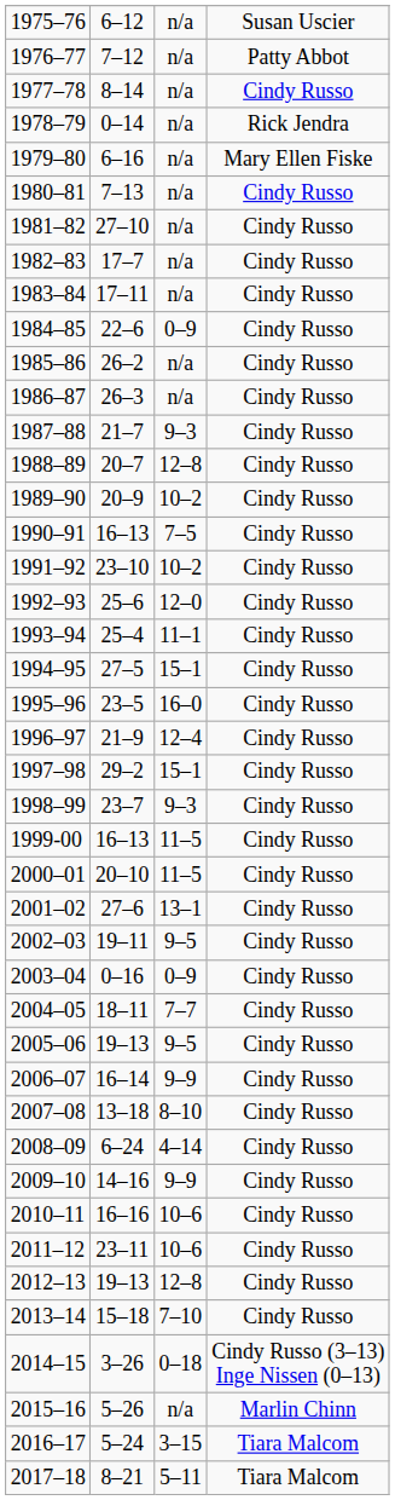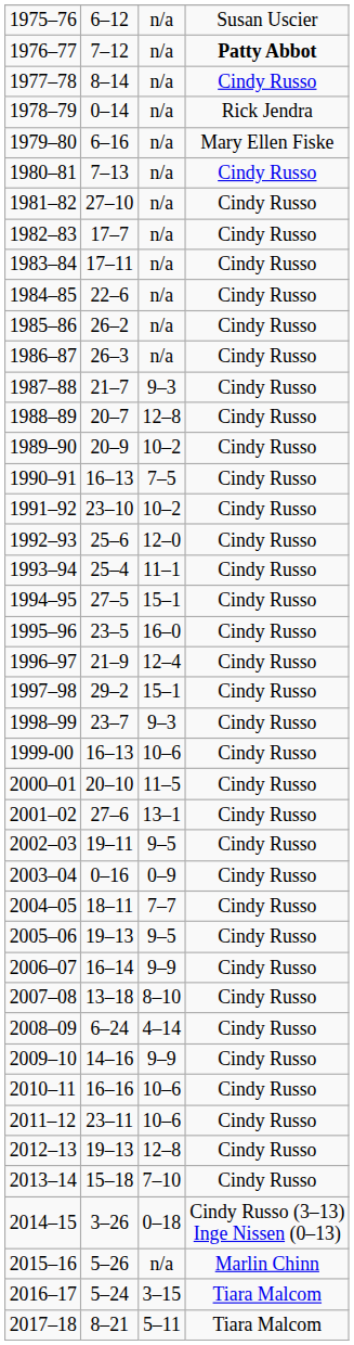 <table class="wikitable" style="text-align:center">
 <tr>
 </tr>
 <tr>
 <td style="text-align:left">1975–76</td>
 <td>6–12</td>
 <td>n/a</td>
 <td>Susan Uscier</td>
 </tr>
 <tr>
 <td style="text-align:left">1976–77</td>
 <td>7–12</td>
 <td>n/a</td>
-<td>Patty Abbot</td>
+<td><strong>Patty Abbot</strong></td>
 </tr>
 <tr>
 <td style="text-align:left">1977–78</td>
 <td>8–14</td>
 <td>n/a</td>
 <td><a href='#'>Cindy Russo</a></td>
 </tr>
 <tr>
 <td style="text-align:left">1978–79</td>
 <td>0–14</td>
 <td>n/a</td>
 <td>Rick Jendra</td>
 </tr>
 <tr>
 <td style="text-align:left">1979–80</td>
 <td>6–16</td>
 <td>n/a</td>
 <td>Mary Ellen Fiske</td>
 </tr>
 <tr>
 <td style="text-align:left">1980–81</td>
 <td>7–13</td>
 <td>n/a</td>
 <td><a href='#'>Cindy Russo</a></td>
 </tr>
 <tr>
 <td style="text-align:left">1981–82</td>
 <td>27–10</td>
 <td>n/a</td>
 <td>Cindy Russo</td>
 </tr>
 <tr>
 <td style="text-align:left">1982–83</td>
 <td>17–7</td>
 <td>n/a</td>
 <td>Cindy Russo</td>
 </tr>
 <tr>
 <td style="text-align:left">1983–84</td>
 <td>17–11</td>
 <td>n/a</td>
 <td>Cindy Russo</td>
 </tr>
 <tr>
 <td style="text-align:left">1984–85</td>
 <td>22–6</td>
-<td>0–9</td>
+<td>n/a</td>
 <td>Cindy Russo</td>
 </tr>
 <tr>
 <td style="text-align:left">1985–86</td>
 <td>26–2</td>
 <td>n/a</td>
 <td>Cindy Russo</td>
 </tr>
 <tr>
 <td style="text-align:left">1986–87</td>
 <td>26–3</td>
 <td>n/a</td>
 <td>Cindy Russo</td>
 </tr>
 <tr>
 <td style="text-align:left">1987–88</td>
 <td>21–7</td>
 <td>9–3</td>
 <td>Cindy Russo</td>
 </tr>
 <tr>
 <td style="text-align:left">1988–89</td>
 <td>20–7</td>
 <td>12–8</td>
 <td>Cindy Russo</td>
 </tr>
 <tr>
 <td style="text-align:left">1989–90</td>
 <td>20–9</td>
 <td>10–2</td>
 <td>Cindy Russo</td>
 </tr>
 <tr>
 <td style="text-align:left">1990–91</td>
 <td>16–13</td>
 <td>7–5</td>
 <td>Cindy Russo</td>
 </tr>
 <tr>
 <td style="text-align:left">1991–92</td>
 <td>23–10</td>
 <td>10–2</td>
 <td>Cindy Russo</td>
 </tr>
 <tr>
 <td style="text-align:left">1992–93</td>
 <td>25–6</td>
 <td>12–0</td>
 <td>Cindy Russo</td>
 </tr>
 <tr>
 <td style="text-align:left">1993–94</td>
 <td>25–4</td>
 <td>11–1</td>
 <td>Cindy Russo</td>
 </tr>
 <tr>
 <td style="text-align:left">1994–95</td>
 <td>27–5</td>
 <td>15–1</td>
 <td>Cindy Russo</td>
 </tr>
 <tr>
 <td style="text-align:left">1995–96</td>
 <td>23–5</td>
 <td>16–0</td>
 <td>Cindy Russo</td>
 </tr>
 <tr>
 <td style="text-align:left">1996–97</td>
 <td>21–9</td>
 <td>12–4</td>
 <td>Cindy Russo</td>
 </tr>
 <tr>
 <td style="text-align:left">1997–98</td>
 <td>29–2</td>
 <td>15–1</td>
 <td>Cindy Russo</td>
 </tr>
 <tr>
 <td style="text-align:left">1998–99</td>
 <td>23–7</td>
 <td>9–3</td>
 <td>Cindy Russo</td>
 </tr>
 <tr>
 <td style="text-align:left">1999-00</td>
 <td>16–13</td>
-<td>11–5</td>
+<td>10–6</td>
 <td>Cindy Russo</td>
 </tr>
 <tr>
 <td style="text-align:left">2000–01</td>
 <td>20–10</td>
 <td>11–5</td>
 <td>Cindy Russo</td>
 </tr>
 <tr>
 <td style="text-align:left">2001–02</td>
 <td>27–6</td>
 <td>13–1</td>
 <td>Cindy Russo</td>
 </tr>
 <tr>
 <td style="text-align:left">2002–03</td>
 <td>19–11</td>
 <td>9–5</td>
 <td>Cindy Russo</td>
 </tr>
 <tr>
 <td style="text-align:left">2003–04</td>
 <td>0–16</td>
 <td>0–9</td>
 <td>Cindy Russo</td>
 </tr>
 <tr>
 <td style="text-align:left">2004–05</td>
 <td>18–11</td>
 <td>7–7</td>
 <td>Cindy Russo</td>
 </tr>
 <tr>
 <td style="text-align:left">2005–06</td>
 <td>19–13</td>
 <td>9–5</td>
 <td>Cindy Russo</td>
 </tr>
 <tr>
 <td style="text-align:left">2006–07</td>
 <td>16–14</td>
 <td>9–9</td>
 <td>Cindy Russo</td>
 </tr>
 <tr>
 <td style="text-align:left">2007–08</td>
 <td>13–18</td>
 <td>8–10</td>
 <td>Cindy Russo</td>
 </tr>
 <tr>
 <td style="text-align:left">2008–09</td>
 <td>6–24</td>
 <td>4–14</td>
 <td>Cindy Russo</td>
 </tr>
 <tr>
 <td style="text-align:left">2009–10</td>
 <td>14–16</td>
 <td>9–9</td>
 <td>Cindy Russo</td>
 </tr>
 <tr>
 <td style="text-align:left">2010–11</td>
 <td>16–16</td>
 <td>10–6</td>
 <td>Cindy Russo</td>
 </tr>
 <tr>
 <td style="text-align:left">2011–12</td>
 <td>23–11</td>
 <td>10–6</td>
 <td>Cindy Russo</td>
 </tr>
 <tr>
 <td style="text-align:left">2012–13</td>
 <td>19–13</td>
 <td>12–8</td>
 <td>Cindy Russo</td>
 </tr>
 <tr>
 <td style="text-align:left">2013–14</td>
 <td>15–18</td>
 <td>7–10</td>
 <td>Cindy Russo</td>
 </tr>
 <tr>
 <td style="text-align:left">2014–15</td>
 <td>3–26</td>
 <td>0–18</td>
 <td>Cindy Russo (3–13)<br><a href='#'>Inge Nissen</a> (0–13)</td>
 </tr>
 <tr>
 <td style="text-align:left">2015–16</td>
 <td>5–26</td>
 <td>n/a</td>
 <td><a href='#'>Marlin Chinn</a></td>
 </tr>
 <tr>
 <td>2016–17</td>
 <td>5–24</td>
 <td>3–15</td>
 <td><a href='#'>Tiara Malcom</a></td>
 </tr>
 <tr>
 <td>2017–18</td>
 <td>8–21</td>
 <td>5–11</td>
 <td>Tiara Malcom</td>
 </tr>
 </table>
